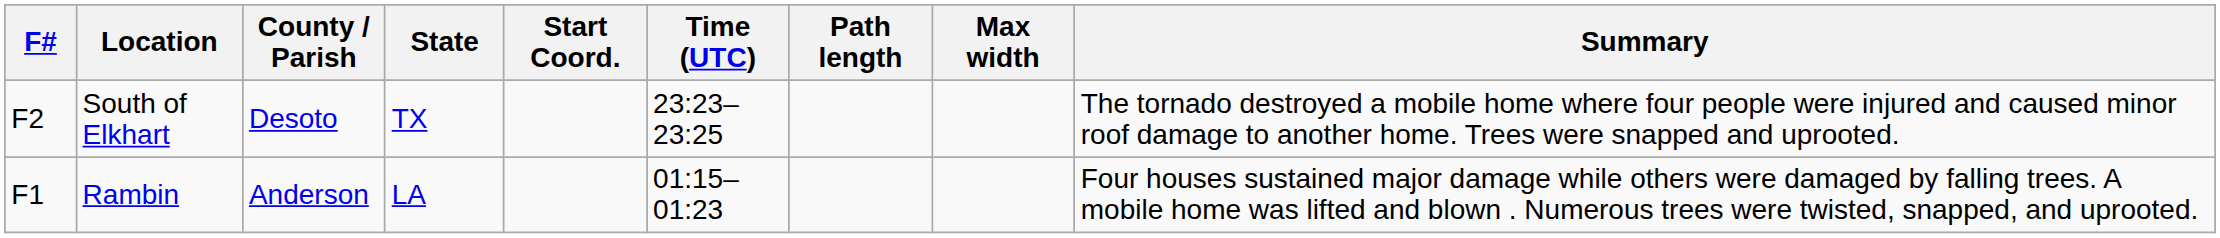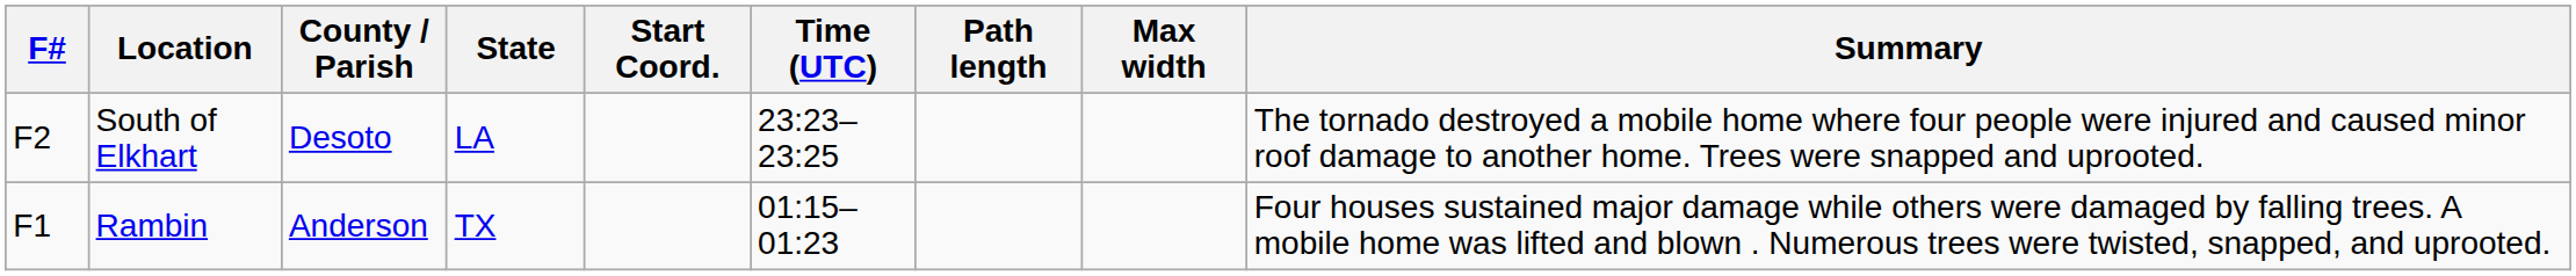 <table class="wikitable sortable" style="width:100%;">
 <tr>
 <th scope="col"  style="width:3%; text-align:center;"><a href='#'>F#</a></th>
 <th scope="col"  style="width:7%; text-align:center;" class="unsortable">Location</th>
 <th scope="col"  style="width:6%; text-align:center;" class="unsortable">County / Parish</th>
 <th scope="col"  style="width:5%; text-align:center;">State</th>
 <th scope="col"  style="width:6%; text-align:center;">Start Coord.</th>
 <th scope="col"  style="width:6%; text-align:center;">Time (<a href='#'>UTC</a>)</th>
 <th scope="col"  style="width:6%; text-align:center;">Path length</th>
 <th scope="col"  style="width:6%; text-align:center;">Max width</th>
 <th scope="col" class="unsortable" style="width:48%; text-align:center;">Summary</th>
 </tr>
 <tr>
 <td bgcolor=>F2</td>
 <td>South of <a href='#'>Elkhart</a></td>
 <td><a href='#'>Desoto</a></td>
-<td><a href='#'>TX</a></td>
+<td><a href='#'>LA</a></td>
 <td></td>
 <td>23:23–23:25</td>
 <td></td>
 <td></td>
 <td>The tornado destroyed a mobile home where four people were injured and caused minor roof damage to another home. Trees were snapped and uprooted.</td>
 </tr>
 <tr>
 <td bgcolor=>F1</td>
 <td><a href='#'>Rambin</a></td>
 <td><a href='#'>Anderson</a></td>
-<td><a href='#'>LA</a></td>
+<td><a href='#'>TX</a></td>
 <td></td>
 <td>01:15–01:23</td>
 <td></td>
 <td></td>
 <td>Four houses sustained major damage while others were damaged by falling trees. A mobile home was lifted and blown . Numerous trees were twisted, snapped, and uprooted.</td>
 </tr>
 </table>
